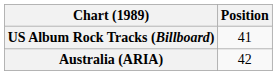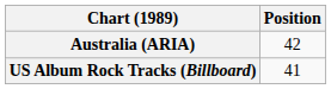 <table class="wikitable plainrowheaders" style="text-align:center">
 <tr>
 <th>Chart (1989)</th>
 <th>Position</th>
 </tr>
 <tr>
+<th scope="row">Australia (ARIA)</th>
+<td>42</td>
+</tr>
+<tr>
 <th scope="row">US Album Rock Tracks (<em>Billboard</em>)</th>
 <td>41</td>
 </tr>
-<tr>
-<th scope="row">Australia (ARIA)</th>
-<td>42</td>
-</tr>
 </table>
